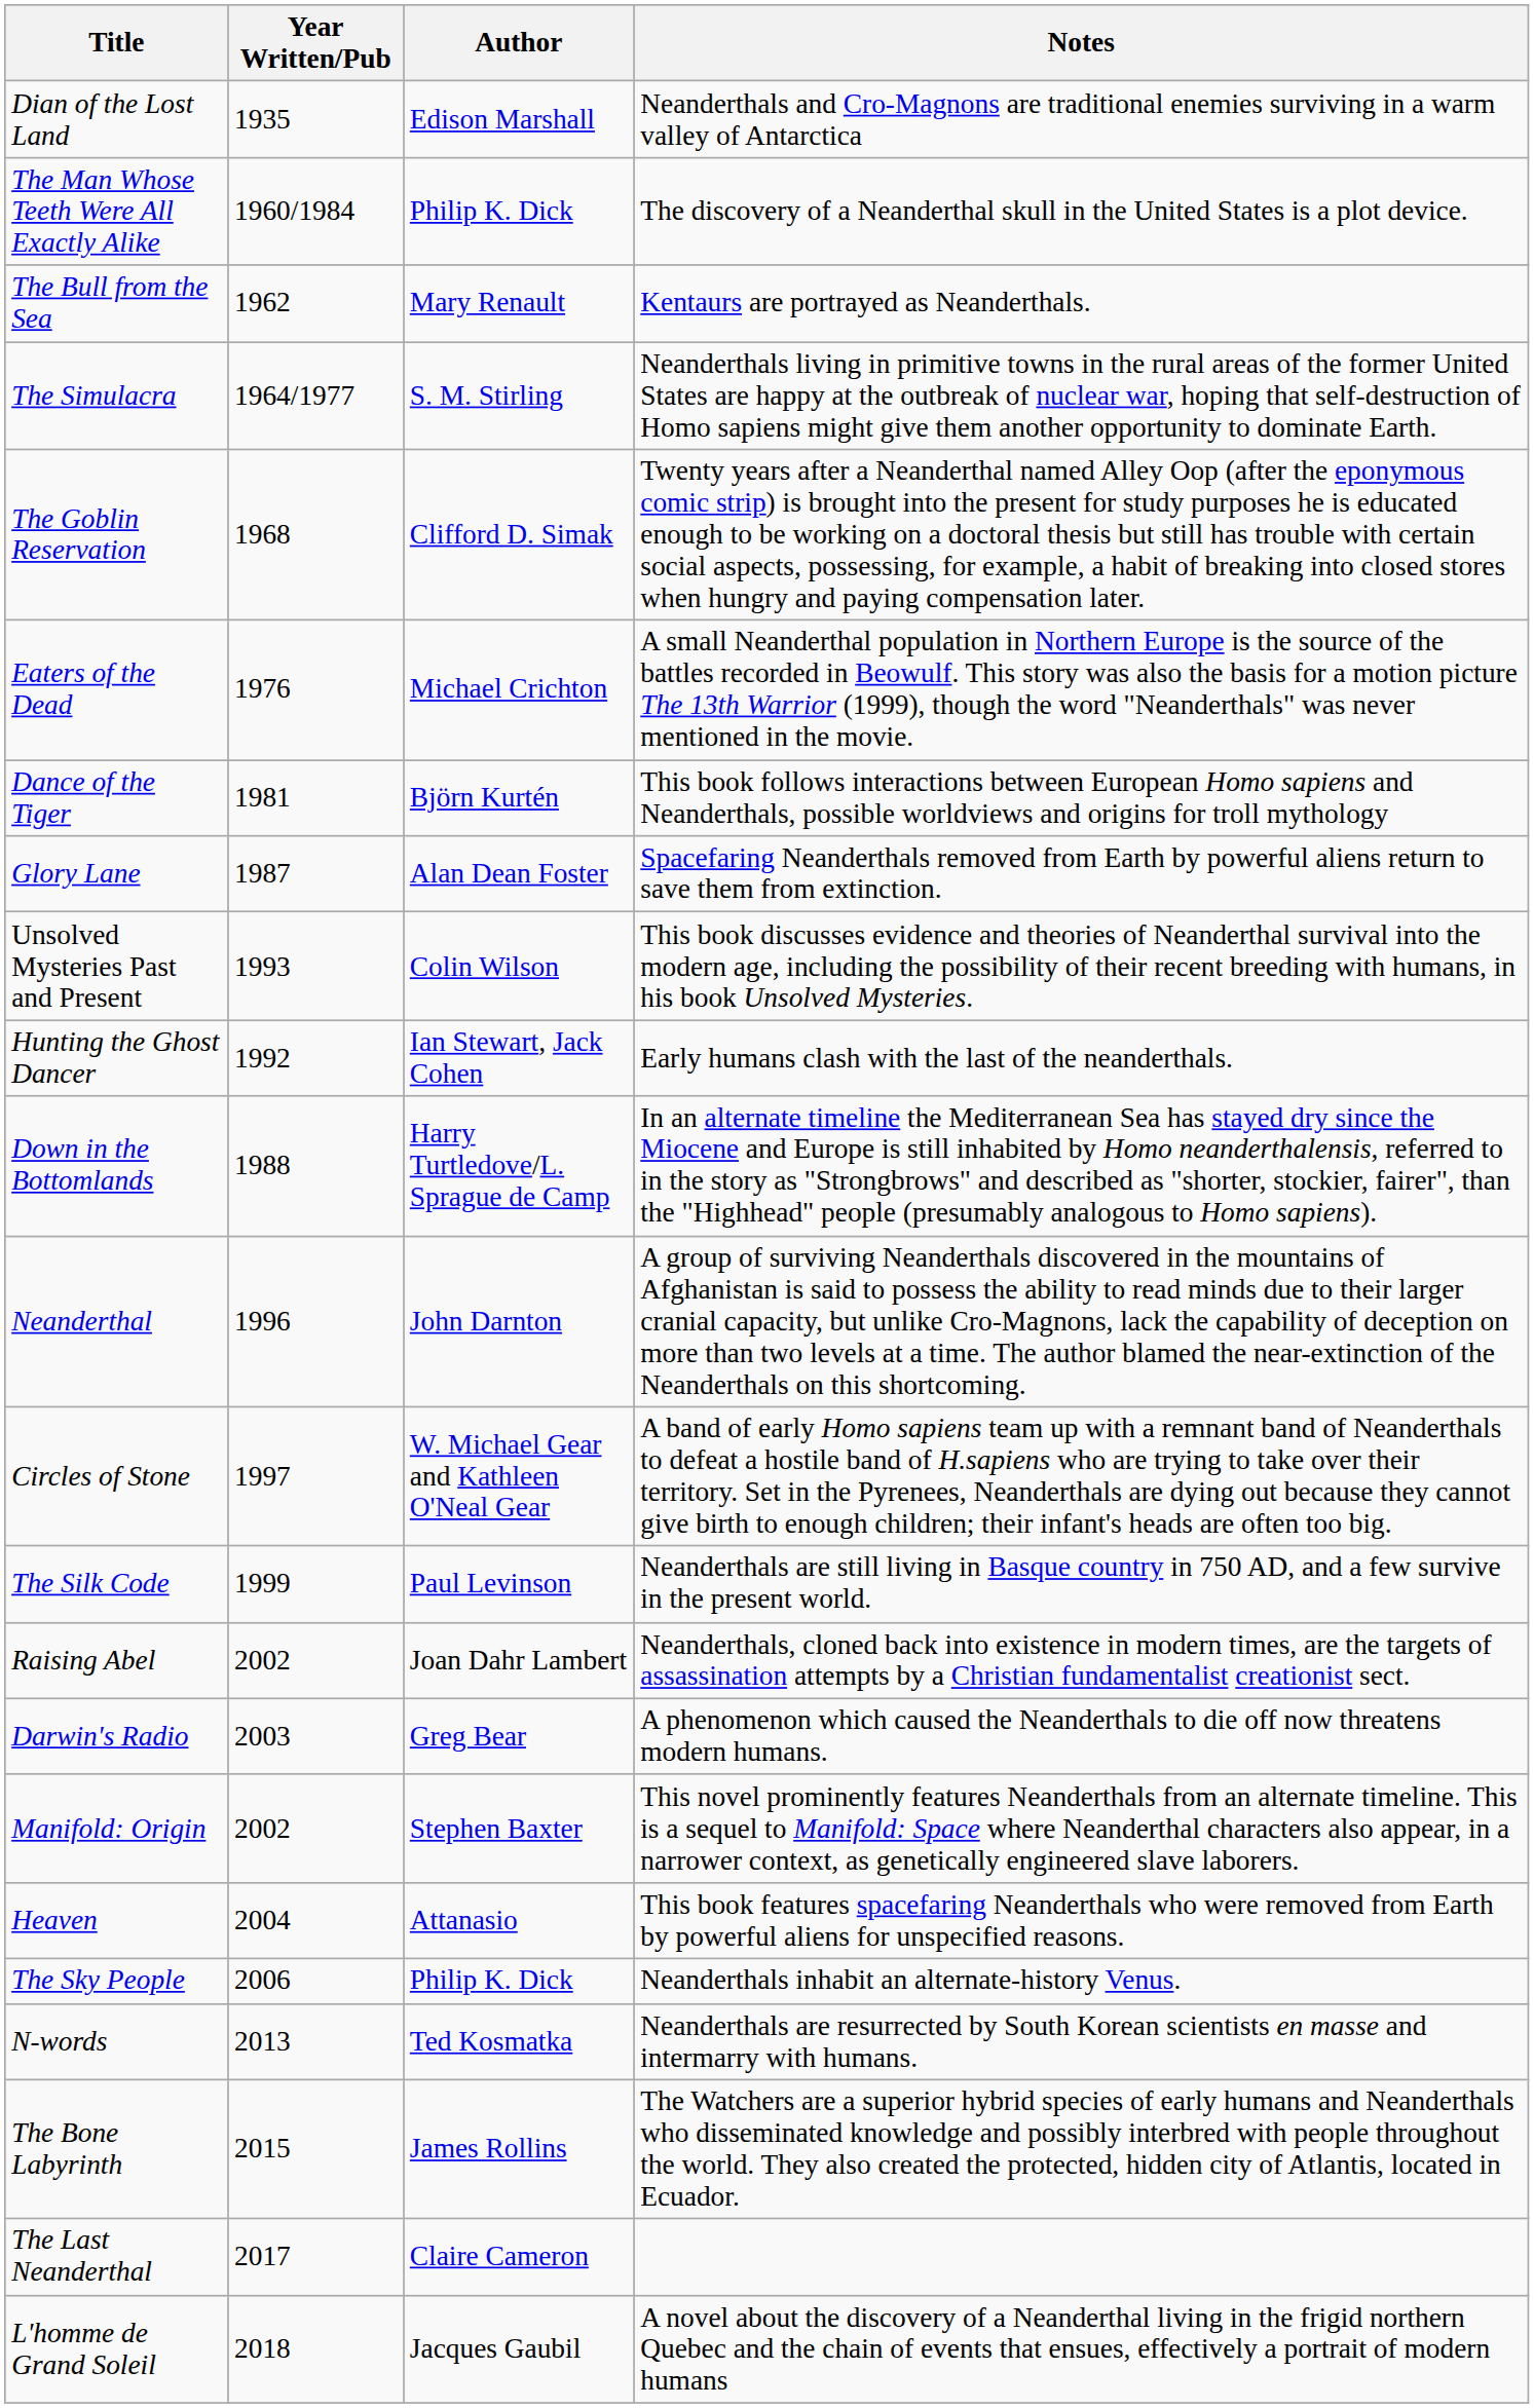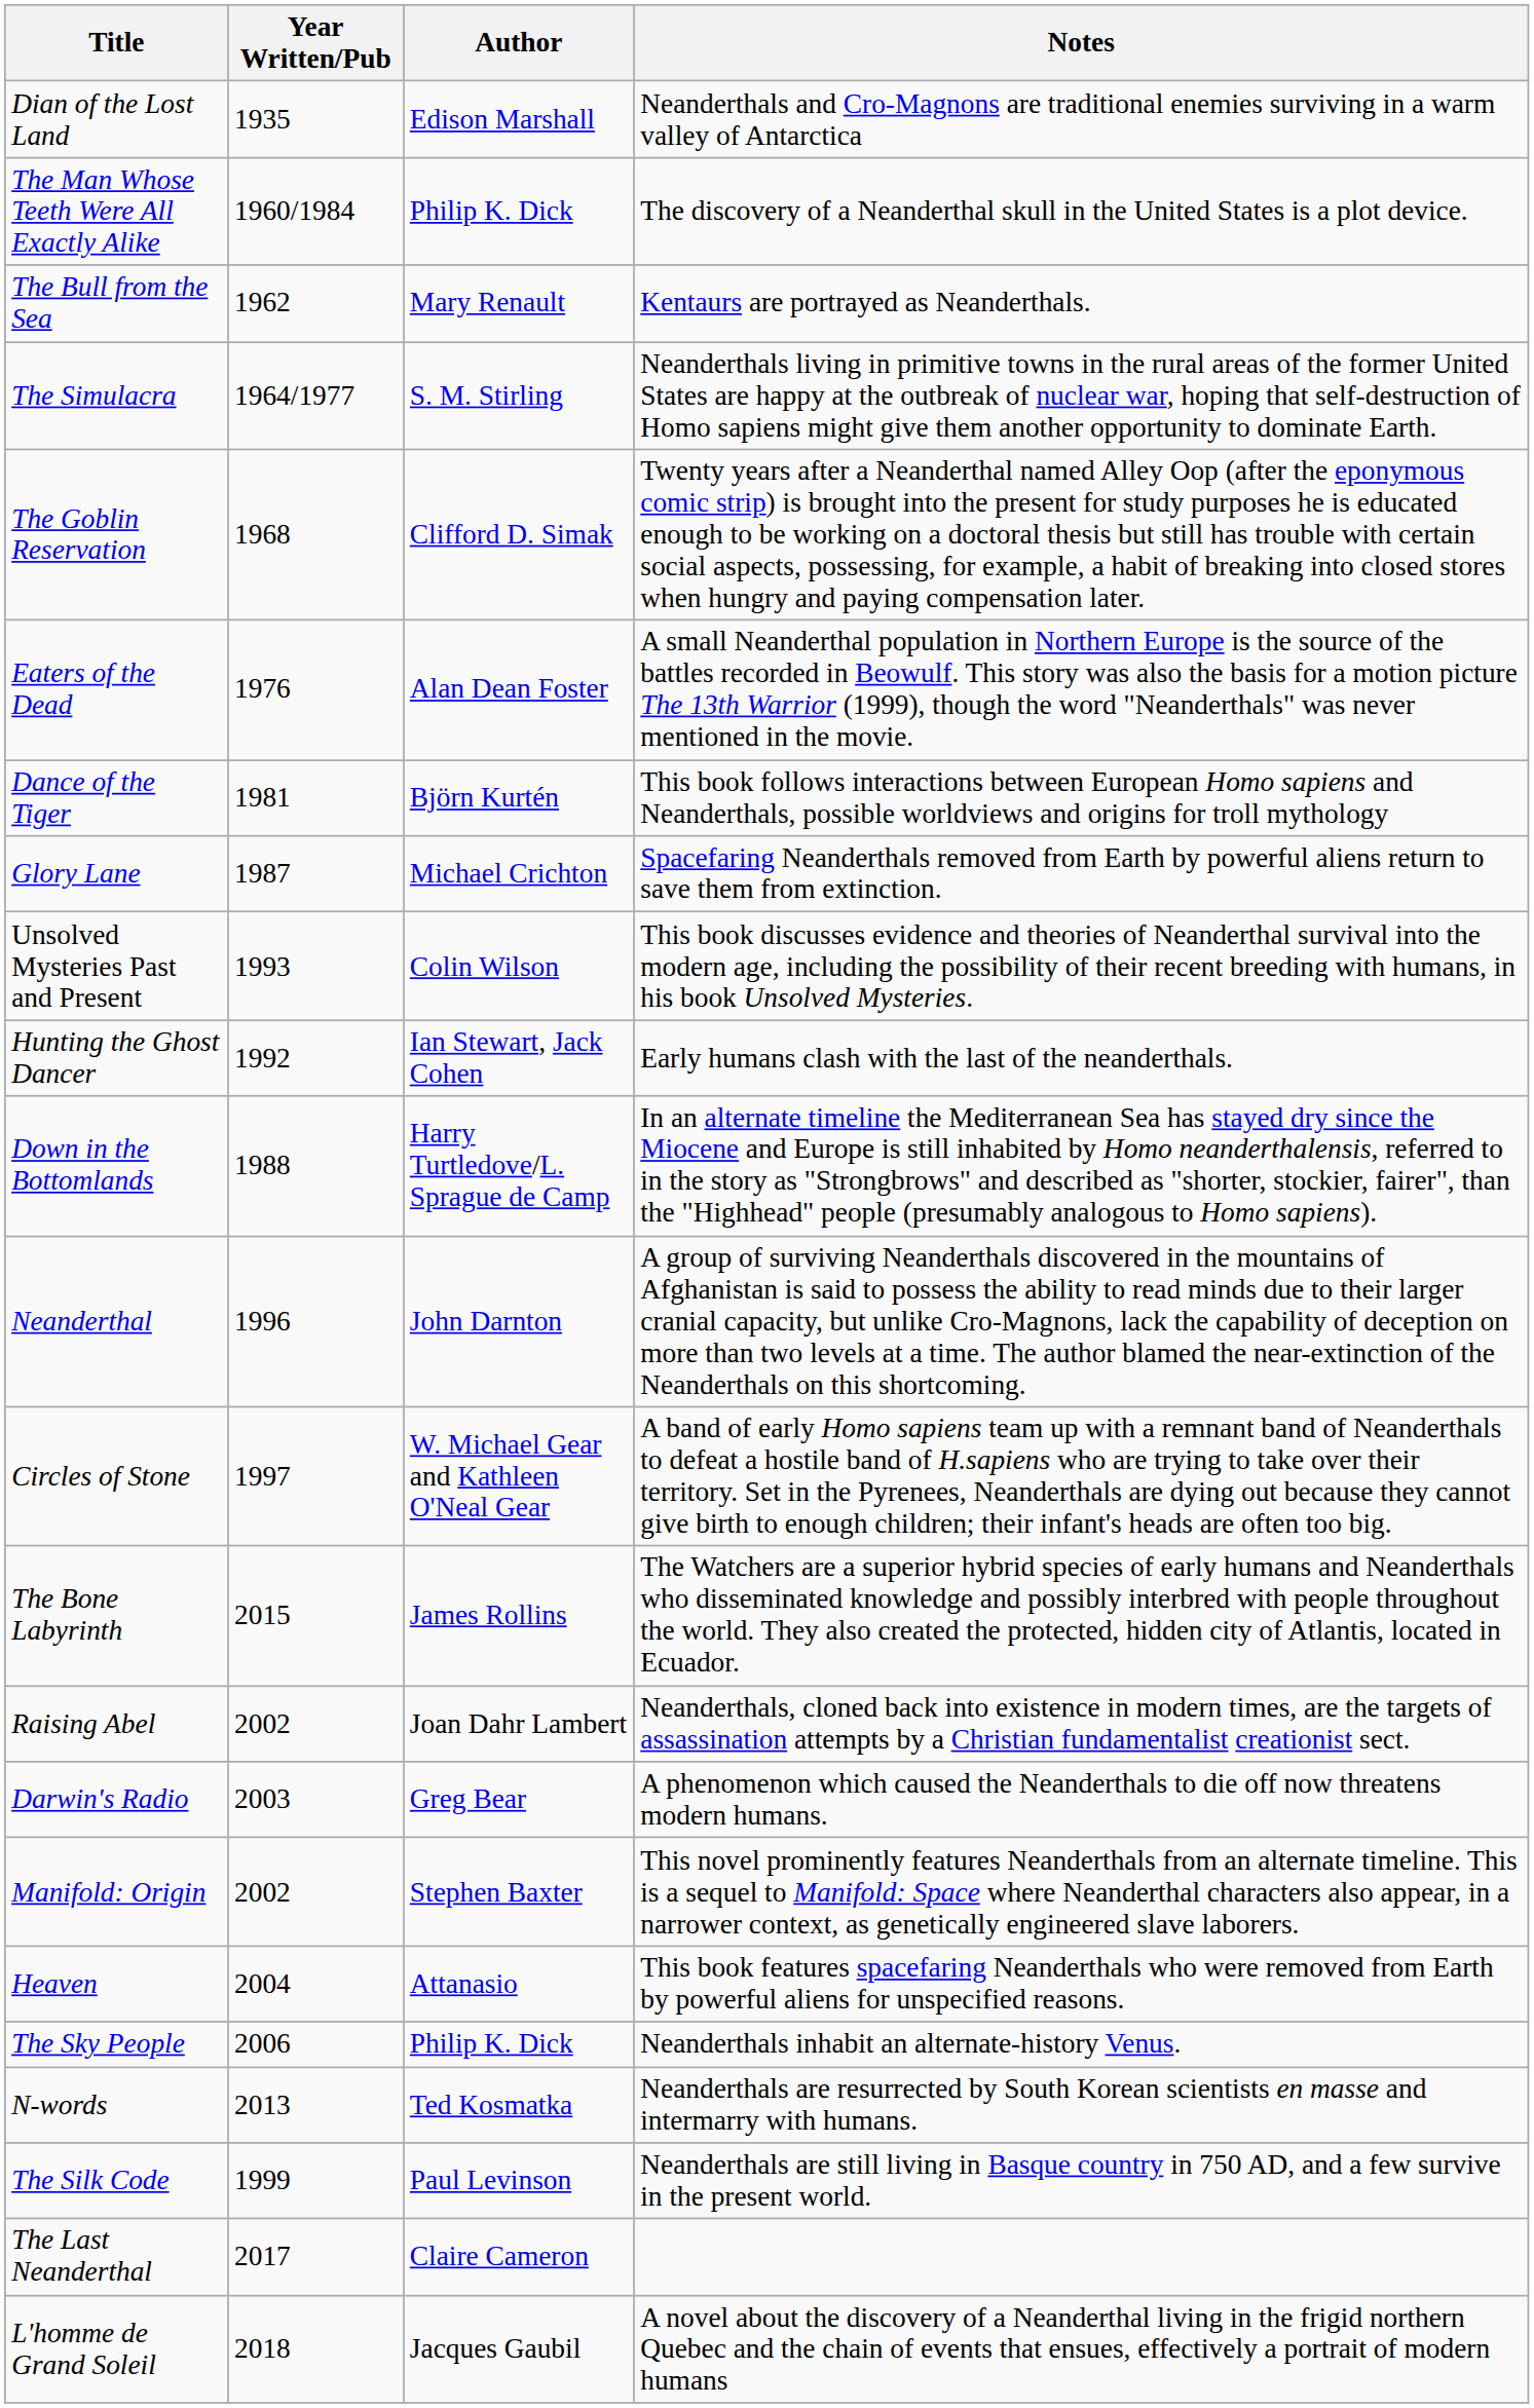 <table class="wikitable sortable mw-collapsible mw-collapsed">
 <tr>
 <th>Title</th>
 <th>Year Written/Pub</th>
 <th>Author</th>
 <th>Notes</th>
 </tr>
 <tr>
 <td><em>Dian of the Lost Land</em></td>
 <td>1935</td>
 <td><a href='#'>Edison Marshall</a></td>
 <td>Neanderthals and <a href='#'>Cro-Magnons</a> are traditional enemies surviving in a warm valley of Antarctica</td>
 </tr>
 <tr>
 <td><em><a href='#'>The Man Whose Teeth Were All Exactly Alike</a></em></td>
 <td>1960/1984</td>
 <td><a href='#'>Philip K. Dick</a></td>
 <td>The discovery of a Neanderthal skull in the United States is a plot device.</td>
 </tr>
 <tr>
 <td><em><a href='#'>The Bull from the Sea</a></em></td>
 <td>1962</td>
 <td><a href='#'>Mary Renault</a></td>
 <td><a href='#'>Kentaurs</a> are portrayed as Neanderthals.</td>
 </tr>
 <tr>
 <td><em><a href='#'>The Simulacra</a></em></td>
 <td>1964/1977</td>
 <td><a href='#'>S. M. Stirling</a></td>
 <td>Neanderthals living in primitive towns in the rural areas of the former United States are happy at the outbreak of <a href='#'>nuclear war</a>, hoping that self-destruction of Homo sapiens might give them another opportunity to dominate Earth.</td>
 </tr>
 <tr>
 <td><em><a href='#'>The Goblin Reservation</a></em></td>
 <td>1968</td>
 <td><a href='#'>Clifford D. Simak</a></td>
 <td>Twenty years after a Neanderthal named Alley Oop (after the <a href='#'>eponymous comic strip</a>) is brought into the present for study purposes he is educated enough to be working on a doctoral thesis but still has trouble with certain social aspects, possessing, for example, a habit of breaking into closed stores when hungry and paying compensation later.</td>
 </tr>
 <tr>
 <td><em><a href='#'>Eaters of the Dead</a></em></td>
 <td>1976</td>
-<td><a href='#'>Michael Crichton</a></td>
+<td><a href='#'>Alan Dean Foster</a></td>
 <td>A small Neanderthal population in <a href='#'>Northern Europe</a> is the source of the battles recorded in <a href='#'>Beowulf</a>. This story was also the basis for a motion picture <em><a href='#'>The 13th Warrior</a></em> (1999), though the word "Neanderthals" was never mentioned in the movie.</td>
 </tr>
 <tr>
 <td><em><a href='#'>Dance of the Tiger</a></em></td>
 <td>1981</td>
 <td><a href='#'>Björn Kurtén</a></td>
 <td>This book follows interactions between European <em>Homo sapiens</em> and Neanderthals, possible worldviews and origins for troll mythology</td>
 </tr>
 <tr>
 <td><em><a href='#'>Glory Lane</a></em></td>
 <td>1987</td>
-<td><a href='#'>Alan Dean Foster</a></td>
+<td><a href='#'>Michael Crichton</a></td>
 <td><a href='#'>Spacefaring</a> Neanderthals removed from Earth by powerful aliens return to save them from extinction.</td>
 </tr>
 <tr>
 <td>Unsolved Mysteries Past and Present</td>
 <td>1993</td>
 <td><a href='#'>Colin Wilson</a></td>
 <td>This book discusses evidence and theories of Neanderthal survival into the modern age, including the possibility of their recent breeding with humans, in his book <em>Unsolved Mysteries</em>.</td>
 </tr>
 <tr>
 <td><em>Hunting the Ghost Dancer</em></td>
 <td>1992</td>
 <td><a href='#'>Ian Stewart</a>, <a href='#'>Jack Cohen</a></td>
 <td>Early humans clash with the last of the neanderthals.</td>
 </tr>
 <tr>
 <td><em><a href='#'>Down in the Bottomlands</a></em></td>
 <td>1988</td>
 <td><a href='#'>Harry Turtledove</a>/<a href='#'>L. Sprague de Camp</a></td>
 <td>In an <a href='#'>alternate timeline</a> the Mediterranean Sea has <a href='#'>stayed dry since the Miocene</a> and Europe is still inhabited by <em>Homo neanderthalensis</em>, referred to in the story as "Strongbrows" and described as "shorter, stockier, fairer", than the "Highhead" people (presumably analogous to <em>Homo sapiens</em>).</td>
 </tr>
 <tr>
 <td><em><a href='#'>Neanderthal</a></em></td>
 <td>1996</td>
 <td><a href='#'>John Darnton</a></td>
 <td>A group of surviving Neanderthals discovered in the mountains of Afghanistan is said to possess the ability to read minds due to their larger cranial capacity, but unlike Cro-Magnons, lack the capability of deception on more than two levels at a time. The author blamed the near-extinction of the Neanderthals on this shortcoming.</td>
 </tr>
 <tr>
 <td><em>Circles of Stone</em></td>
 <td>1997</td>
 <td><a href='#'>W. Michael Gear</a> and <a href='#'>Kathleen O'Neal Gear</a></td>
 <td>A band of early <em>Homo sapiens</em> team up with a remnant band of Neanderthals to defeat a hostile band of <em>H.sapiens</em> who are trying to take over their territory. Set in the Pyrenees, Neanderthals are dying out because they cannot give birth to enough children; their infant's heads are often too big.</td>
 </tr>
 <tr>
-<td><em><a href='#'>The Silk Code</a></em></td>
-<td>1999</td>
-<td><a href='#'>Paul Levinson</a></td>
-<td>Neanderthals are still living in <a href='#'>Basque country</a> in 750 AD, and a few survive in the present world.</td>
+<td><em>The Bone Labyrinth</em></td>
+<td>2015</td>
+<td><a href='#'>James Rollins</a></td>
+<td>The Watchers are a superior hybrid species of early humans and Neanderthals who disseminated knowledge and possibly interbred with people throughout the world. They also created the protected, hidden city of Atlantis, located in Ecuador.</td>
 </tr>
 <tr>
 <td><em>Raising Abel</em></td>
 <td>2002</td>
 <td>Joan Dahr Lambert</td>
 <td>Neanderthals, cloned back into existence in modern times, are the targets of <a href='#'>assassination</a> attempts by a <a href='#'>Christian fundamentalist</a> <a href='#'>creationist</a> sect.</td>
 </tr>
 <tr>
 <td><em><a href='#'>Darwin's Radio</a></em></td>
 <td>2003</td>
 <td><a href='#'>Greg Bear</a></td>
 <td>A phenomenon which caused the Neanderthals to die off now threatens modern humans.</td>
 </tr>
 <tr>
 <td><em><a href='#'>Manifold: Origin</a></em></td>
 <td>2002</td>
 <td><a href='#'>Stephen Baxter</a></td>
 <td>This novel prominently features Neanderthals from an alternate timeline. This is a sequel to <em><a href='#'>Manifold: Space</a></em> where Neanderthal characters also appear, in a narrower context, as genetically engineered slave laborers.</td>
 </tr>
 <tr>
 <td><em><a href='#'>Heaven</a></em></td>
 <td>2004</td>
 <td><a href='#'>Attanasio</a></td>
 <td>This book features <a href='#'>spacefaring</a> Neanderthals who were removed from Earth by powerful aliens for unspecified reasons.</td>
 </tr>
 <tr>
 <td><em><a href='#'>The Sky People</a></em></td>
 <td>2006</td>
 <td><a href='#'>Philip K. Dick</a></td>
 <td>Neanderthals inhabit an alternate-history <a href='#'>Venus</a>.</td>
 </tr>
 <tr>
 <td><em>N-words</em></td>
 <td>2013</td>
 <td><a href='#'>Ted Kosmatka</a></td>
 <td>Neanderthals are resurrected by South Korean scientists <em>en masse</em> and intermarry with humans.</td>
 </tr>
 <tr>
-<td><em>The Bone Labyrinth</em></td>
-<td>2015</td>
-<td><a href='#'>James Rollins</a></td>
-<td>The Watchers are a superior hybrid species of early humans and Neanderthals who disseminated knowledge and possibly interbred with people throughout the world. They also created the protected, hidden city of Atlantis, located in Ecuador.</td>
+<td><em><a href='#'>The Silk Code</a></em></td>
+<td>1999</td>
+<td><a href='#'>Paul Levinson</a></td>
+<td>Neanderthals are still living in <a href='#'>Basque country</a> in 750 AD, and a few survive in the present world.</td>
 </tr>
 <tr>
 <td><em>The Last Neanderthal</em></td>
 <td>2017</td>
 <td><a href='#'>Claire Cameron</a></td>
 <td></td>
 </tr>
 <tr>
 <td><em>L'homme de Grand Soleil</em></td>
 <td>2018</td>
 <td>Jacques Gaubil</td>
 <td>A novel about the discovery of a Neanderthal living in the frigid northern Quebec and the chain of events that ensues, effectively a portrait of modern humans</td>
 </tr>
 </table>
